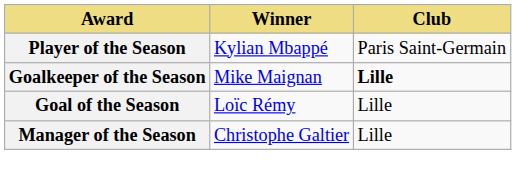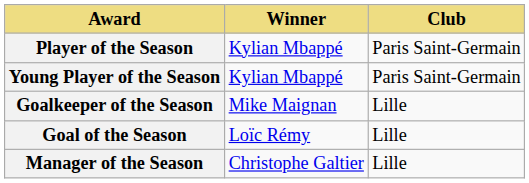 <table class="wikitable">
 <tr>
 <th style="background-color: #eedd82">Award</th>
 <th style="background-color: #eedd82">Winner</th>
 <th style="background-color: #eedd82">Club</th>
 </tr>
 <tr>
 <th>Player of the Season</th>
 <td> <a href='#'>Kylian Mbappé</a></td>
 <td>Paris Saint-Germain</td>
 </tr>
 <tr>
+<th>Young Player of the Season</th>
+<td> <a href='#'>Kylian Mbappé</a></td>
+<td>Paris Saint-Germain</td>
+</tr>
+<tr>
 <th>Goalkeeper of the Season</th>
 <td> <a href='#'>Mike Maignan</a></td>
-<td><strong>Lille</strong></td>
+<td>Lille</td>
 </tr>
 <tr>
 <th>Goal of the Season</th>
 <td> <a href='#'>Loïc Rémy</a></td>
 <td>Lille</td>
 </tr>
 <tr>
 <th>Manager of the Season</th>
 <td> <a href='#'>Christophe Galtier</a></td>
 <td>Lille</td>
 </tr>
 </table>
